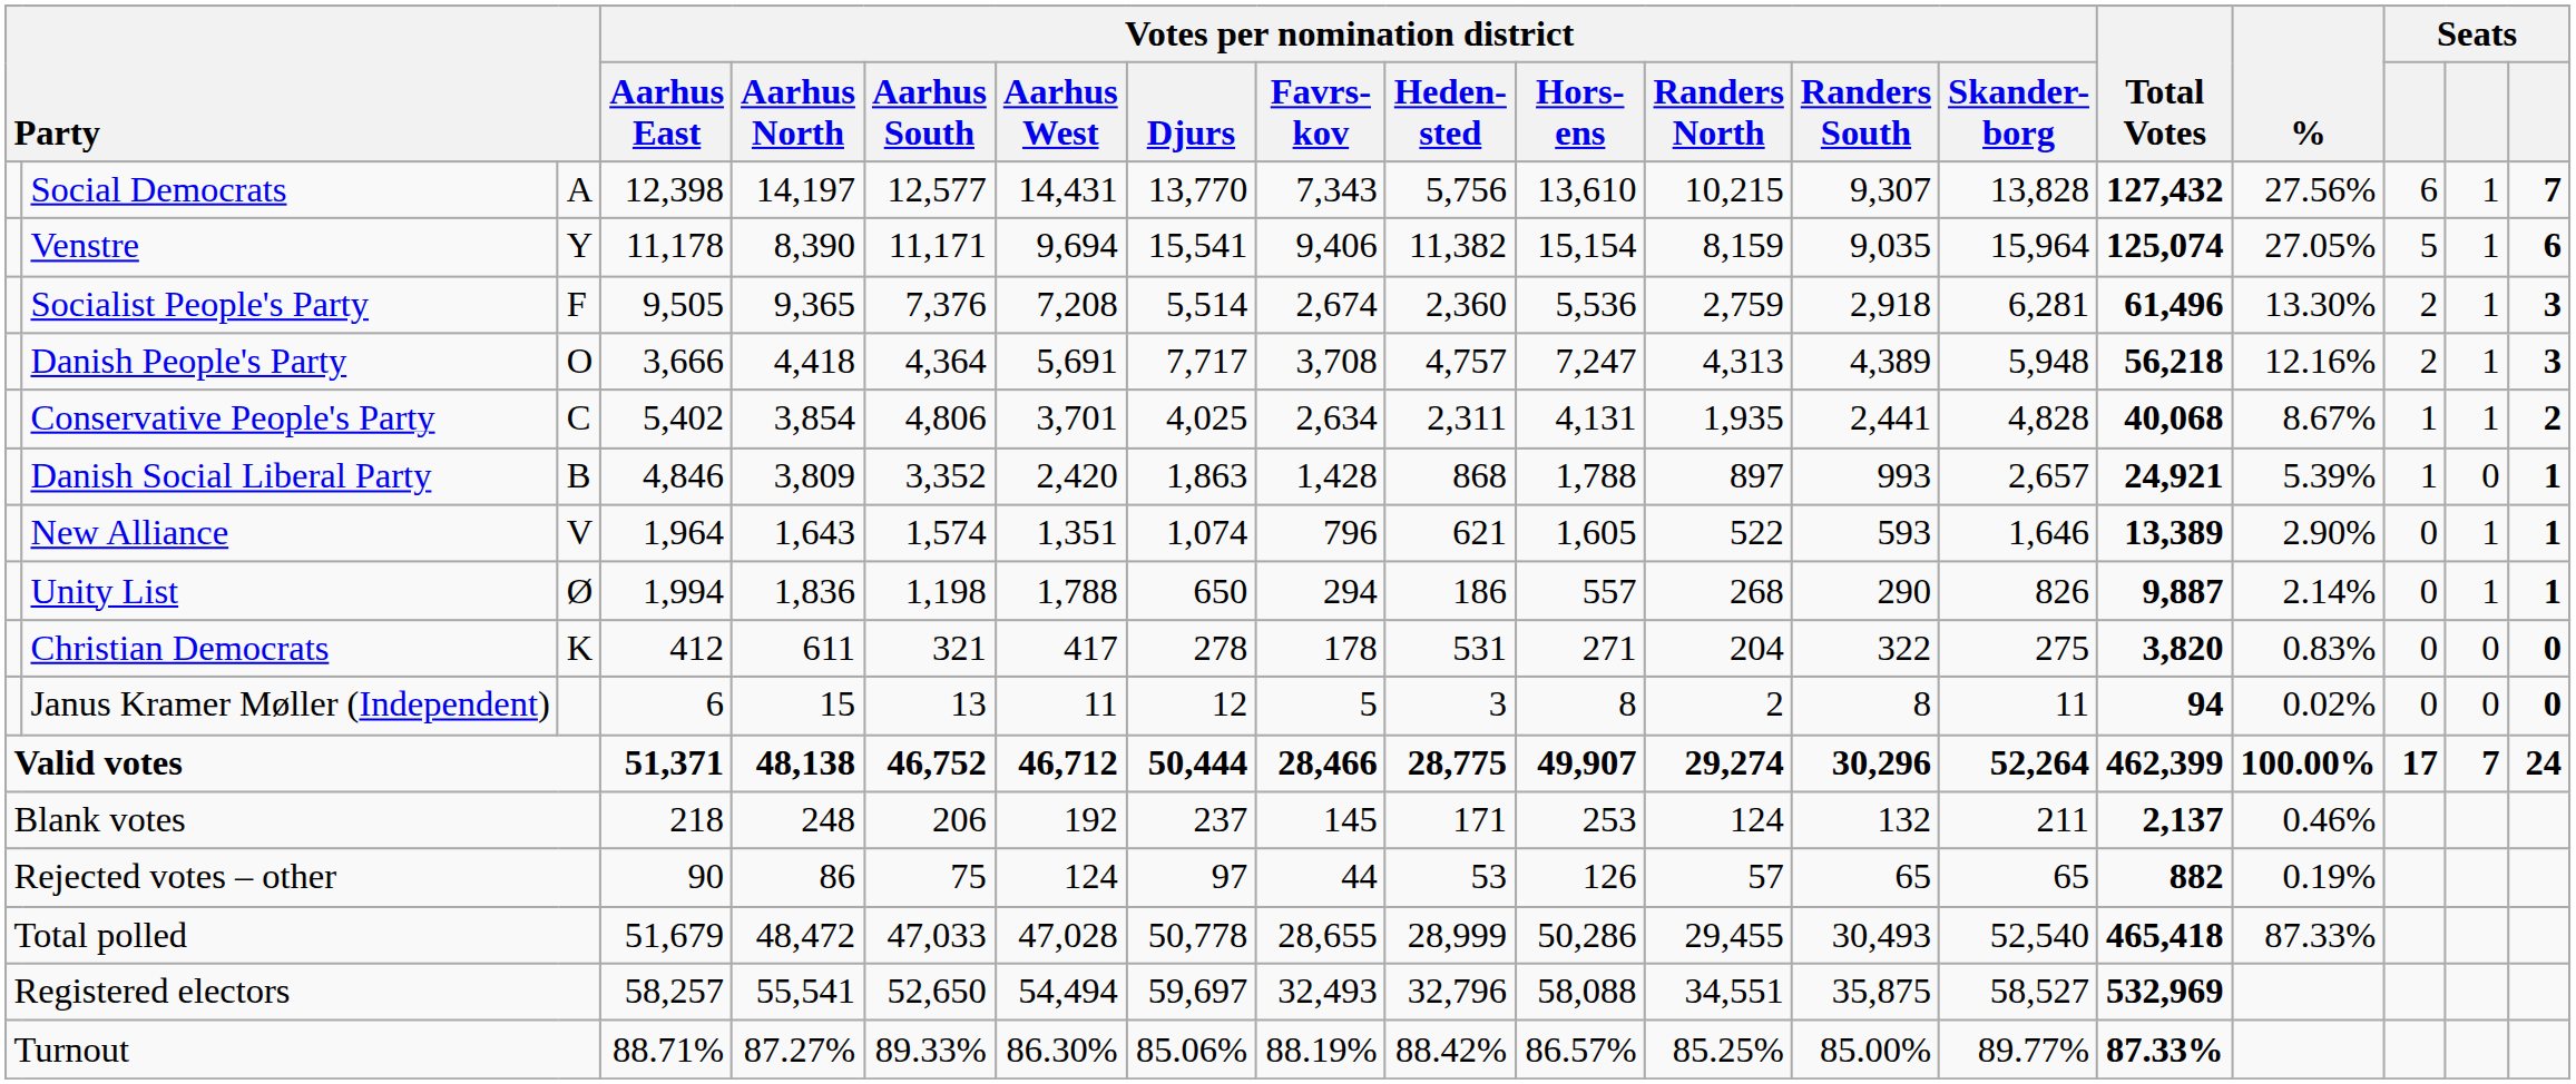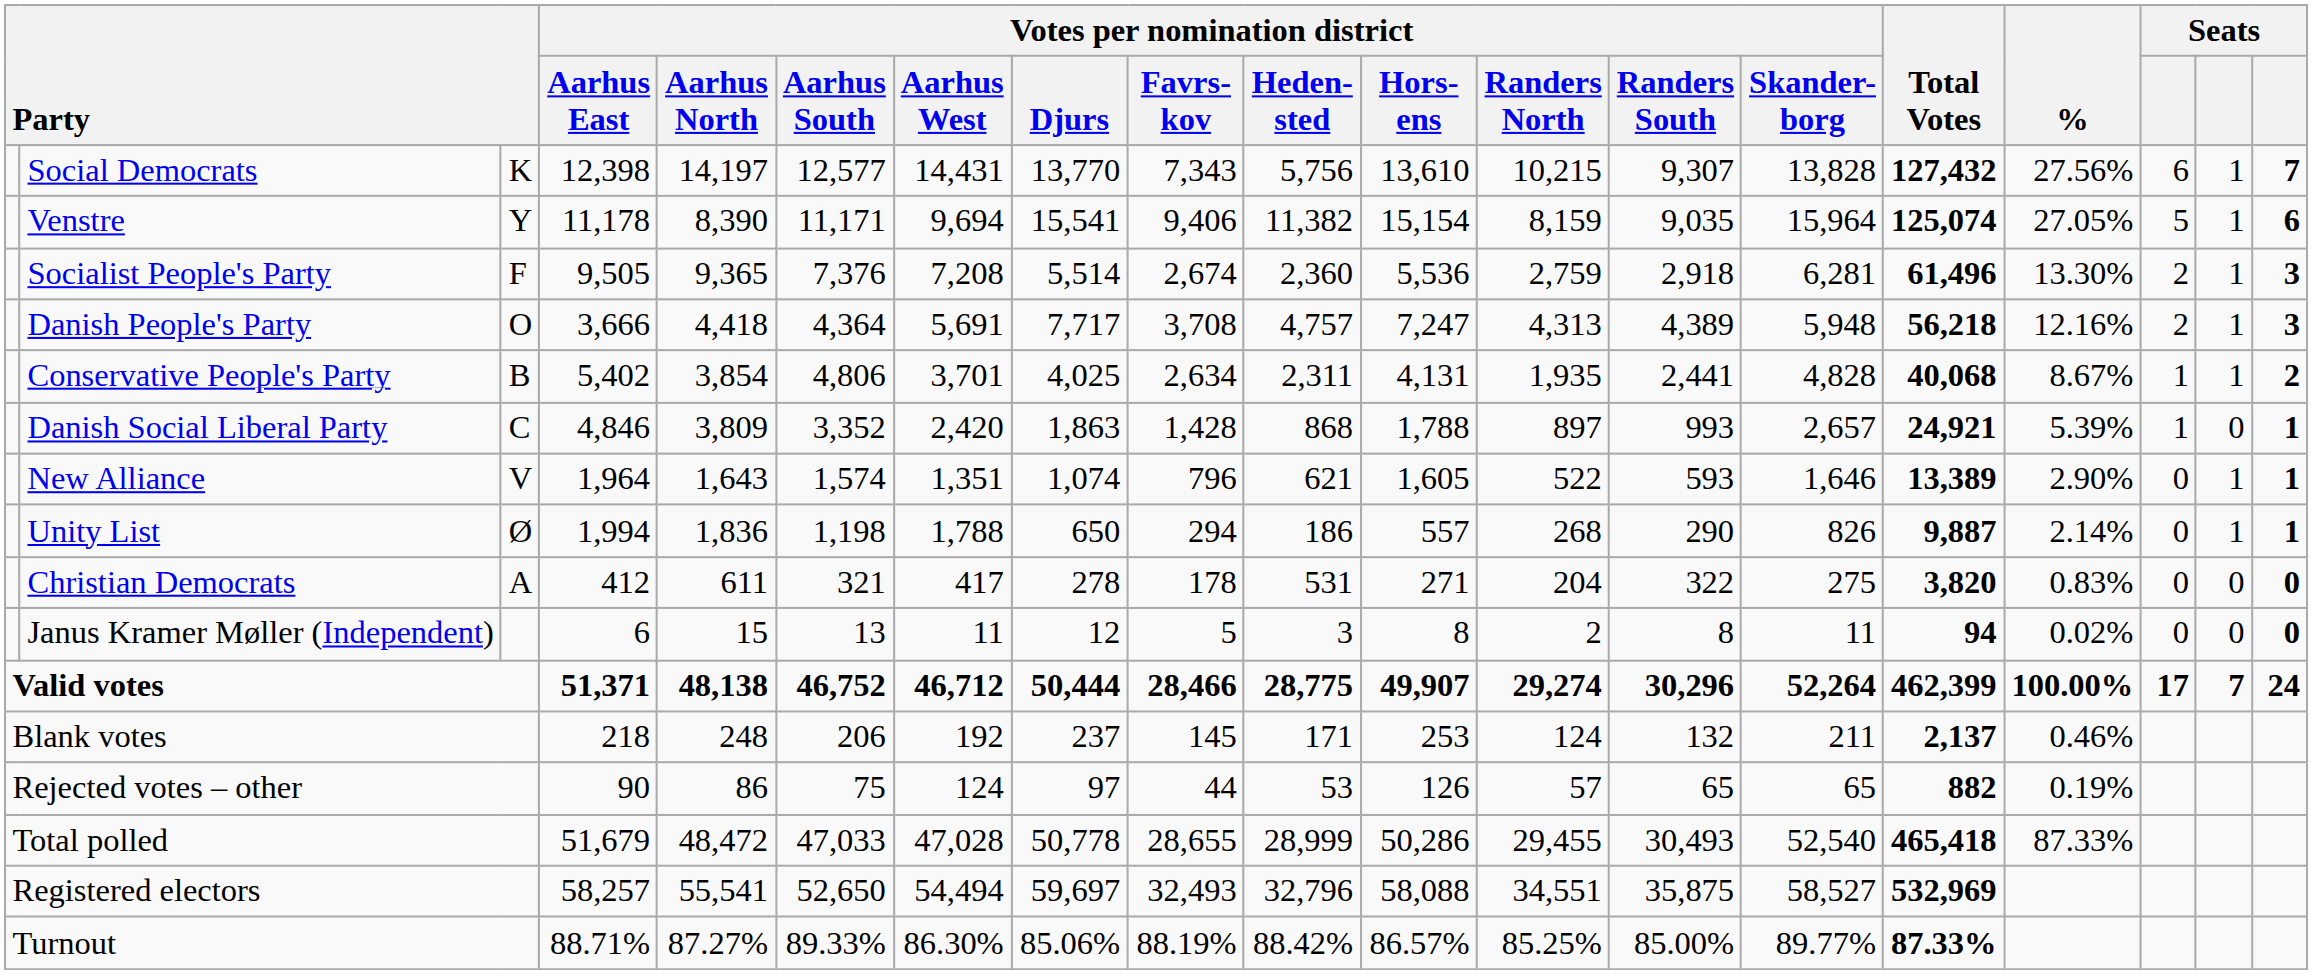 <table class="wikitable" border="1" style="text-align:right;">
 <tr>
 <th style="text-align:left;" valign=bottom rowspan=2 colspan=3>Party</th>
 <th colspan=11>Votes per nomination district</th>
 <th align=center valign=bottom rowspan=2 width="50">Total Votes</th>
 <th align=center valign=bottom rowspan=2 width="50">%</th>
 <th colspan=3>Seats</th>
 </tr>
 <tr>
 <th align=center valign=bottom width="50"><a href='#'>Aarhus East</a></th>
 <th align=center valign=bottom width="50"><a href='#'>Aarhus North</a></th>
 <th align=center valign=bottom width="50"><a href='#'>Aarhus South</a></th>
 <th align=center valign=bottom width="50"><a href='#'>Aarhus West</a></th>
 <th align=center valign=bottom width="50"><a href='#'>Djurs</a></th>
 <th align=center valign=bottom width="50"><a href='#'>Favrs- kov</a></th>
 <th align=center valign=bottom width="50"><a href='#'>Heden- sted</a></th>
 <th align=center valign=bottom width="50"><a href='#'>Hors- ens</a></th>
 <th align=center valign=bottom width="50"><a href='#'>Randers North</a></th>
 <th align=center valign=bottom width="50"><a href='#'>Randers South</a></th>
 <th align=center valign=bottom width="50"><a href='#'>Skander- borg</a></th>
 <th align=center valign=bottom width="20"><small></small></th>
 <th align=center valign=bottom width="20"><small><a href='#'></a></small></th>
 <th align=center valign=bottom width="20"><small></small></th>
 </tr>
 <tr>
 <td></td>
 <td align=left><a href='#'>Social Democrats</a></td>
-<td align=left>A</td>
+<td align=left>K</td>
 <td>12,398</td>
 <td>14,197</td>
 <td>12,577</td>
 <td>14,431</td>
 <td>13,770</td>
 <td>7,343</td>
 <td>5,756</td>
 <td>13,610</td>
 <td>10,215</td>
 <td>9,307</td>
 <td>13,828</td>
 <td><strong>127,432</strong></td>
 <td>27.56%</td>
 <td>6</td>
 <td>1</td>
 <td><strong>7</strong></td>
 </tr>
 <tr>
 <td></td>
 <td align=left><a href='#'>Venstre</a></td>
 <td align=left>Y</td>
 <td>11,178</td>
 <td>8,390</td>
 <td>11,171</td>
 <td>9,694</td>
 <td>15,541</td>
 <td>9,406</td>
 <td>11,382</td>
 <td>15,154</td>
 <td>8,159</td>
 <td>9,035</td>
 <td>15,964</td>
 <td><strong>125,074</strong></td>
 <td>27.05%</td>
 <td>5</td>
 <td>1</td>
 <td><strong>6</strong></td>
 </tr>
 <tr>
 <td></td>
 <td align=left><a href='#'>Socialist People's Party</a></td>
 <td align=left>F</td>
 <td>9,505</td>
 <td>9,365</td>
 <td>7,376</td>
 <td>7,208</td>
 <td>5,514</td>
 <td>2,674</td>
 <td>2,360</td>
 <td>5,536</td>
 <td>2,759</td>
 <td>2,918</td>
 <td>6,281</td>
 <td><strong>61,496</strong></td>
 <td>13.30%</td>
 <td>2</td>
 <td>1</td>
 <td><strong>3</strong></td>
 </tr>
 <tr>
 <td></td>
 <td align=left><a href='#'>Danish People's Party</a></td>
 <td align=left>O</td>
 <td>3,666</td>
 <td>4,418</td>
 <td>4,364</td>
 <td>5,691</td>
 <td>7,717</td>
 <td>3,708</td>
 <td>4,757</td>
 <td>7,247</td>
 <td>4,313</td>
 <td>4,389</td>
 <td>5,948</td>
 <td><strong>56,218</strong></td>
 <td>12.16%</td>
 <td>2</td>
 <td>1</td>
 <td><strong>3</strong></td>
 </tr>
 <tr>
 <td></td>
 <td align=left style="white-space: nowrap;"><a href='#'>Conservative People's Party</a></td>
-<td align=left>C</td>
+<td align=left>B</td>
 <td>5,402</td>
 <td>3,854</td>
 <td>4,806</td>
 <td>3,701</td>
 <td>4,025</td>
 <td>2,634</td>
 <td>2,311</td>
 <td>4,131</td>
 <td>1,935</td>
 <td>2,441</td>
 <td>4,828</td>
 <td><strong>40,068</strong></td>
 <td>8.67%</td>
 <td>1</td>
 <td>1</td>
 <td><strong>2</strong></td>
 </tr>
 <tr>
 <td></td>
 <td align=left><a href='#'>Danish Social Liberal Party</a></td>
-<td align=left>B</td>
+<td align=left>C</td>
 <td>4,846</td>
 <td>3,809</td>
 <td>3,352</td>
 <td>2,420</td>
 <td>1,863</td>
 <td>1,428</td>
 <td>868</td>
 <td>1,788</td>
 <td>897</td>
 <td>993</td>
 <td>2,657</td>
 <td><strong>24,921</strong></td>
 <td>5.39%</td>
 <td>1</td>
 <td>0</td>
 <td><strong>1</strong></td>
 </tr>
 <tr>
 <td></td>
 <td align=left><a href='#'>New Alliance</a></td>
 <td align=left>V</td>
 <td>1,964</td>
 <td>1,643</td>
 <td>1,574</td>
 <td>1,351</td>
 <td>1,074</td>
 <td>796</td>
 <td>621</td>
 <td>1,605</td>
 <td>522</td>
 <td>593</td>
 <td>1,646</td>
 <td><strong>13,389</strong></td>
 <td>2.90%</td>
 <td>0</td>
 <td>1</td>
 <td><strong>1</strong></td>
 </tr>
 <tr>
 <td></td>
 <td align=left><a href='#'>Unity List</a></td>
 <td align=left>Ø</td>
 <td>1,994</td>
 <td>1,836</td>
 <td>1,198</td>
 <td>1,788</td>
 <td>650</td>
 <td>294</td>
 <td>186</td>
 <td>557</td>
 <td>268</td>
 <td>290</td>
 <td>826</td>
 <td><strong>9,887</strong></td>
 <td>2.14%</td>
 <td>0</td>
 <td>1</td>
 <td><strong>1</strong></td>
 </tr>
 <tr>
 <td></td>
 <td align=left><a href='#'>Christian Democrats</a></td>
-<td align=left>K</td>
+<td align=left>A</td>
 <td>412</td>
 <td>611</td>
 <td>321</td>
 <td>417</td>
 <td>278</td>
 <td>178</td>
 <td>531</td>
 <td>271</td>
 <td>204</td>
 <td>322</td>
 <td>275</td>
 <td><strong>3,820</strong></td>
 <td>0.83%</td>
 <td>0</td>
 <td>0</td>
 <td><strong>0</strong></td>
 </tr>
 <tr>
 <td></td>
 <td align=left>Janus Kramer Møller (<a href='#'>Independent</a>)</td>
 <td></td>
 <td>6</td>
 <td>15</td>
 <td>13</td>
 <td>11</td>
 <td>12</td>
 <td>5</td>
 <td>3</td>
 <td>8</td>
 <td>2</td>
 <td>8</td>
 <td>11</td>
 <td><strong>94</strong></td>
 <td>0.02%</td>
 <td>0</td>
 <td>0</td>
 <td><strong>0</strong></td>
 </tr>
 <tr style="font-weight:bold">
 <td align=left colspan=3>Valid votes</td>
 <td>51,371</td>
 <td>48,138</td>
 <td>46,752</td>
 <td>46,712</td>
 <td>50,444</td>
 <td>28,466</td>
 <td>28,775</td>
 <td>49,907</td>
 <td>29,274</td>
 <td>30,296</td>
 <td>52,264</td>
 <td>462,399</td>
 <td>100.00%</td>
 <td>17</td>
 <td>7</td>
 <td>24</td>
 </tr>
 <tr>
 <td align=left colspan=3>Blank votes</td>
 <td>218</td>
 <td>248</td>
 <td>206</td>
 <td>192</td>
 <td>237</td>
 <td>145</td>
 <td>171</td>
 <td>253</td>
 <td>124</td>
 <td>132</td>
 <td>211</td>
 <td><strong>2,137</strong></td>
 <td>0.46%</td>
 <td></td>
 <td></td>
 <td></td>
 </tr>
 <tr>
 <td align=left colspan=3>Rejected votes – other</td>
 <td>90</td>
 <td>86</td>
 <td>75</td>
 <td>124</td>
 <td>97</td>
 <td>44</td>
 <td>53</td>
 <td>126</td>
 <td>57</td>
 <td>65</td>
 <td>65</td>
 <td><strong>882</strong></td>
 <td>0.19%</td>
 <td></td>
 <td></td>
 <td></td>
 </tr>
 <tr>
 <td align=left colspan=3>Total polled</td>
 <td>51,679</td>
 <td>48,472</td>
 <td>47,033</td>
 <td>47,028</td>
 <td>50,778</td>
 <td>28,655</td>
 <td>28,999</td>
 <td>50,286</td>
 <td>29,455</td>
 <td>30,493</td>
 <td>52,540</td>
 <td><strong>465,418</strong></td>
 <td>87.33%</td>
 <td></td>
 <td></td>
 <td></td>
 </tr>
 <tr>
 <td align=left colspan=3>Registered electors</td>
 <td>58,257</td>
 <td>55,541</td>
 <td>52,650</td>
 <td>54,494</td>
 <td>59,697</td>
 <td>32,493</td>
 <td>32,796</td>
 <td>58,088</td>
 <td>34,551</td>
 <td>35,875</td>
 <td>58,527</td>
 <td><strong>532,969</strong></td>
 <td></td>
 <td></td>
 <td></td>
 <td></td>
 </tr>
 <tr>
 <td align=left colspan=3>Turnout</td>
 <td>88.71%</td>
 <td>87.27%</td>
 <td>89.33%</td>
 <td>86.30%</td>
 <td>85.06%</td>
 <td>88.19%</td>
 <td>88.42%</td>
 <td>86.57%</td>
 <td>85.25%</td>
 <td>85.00%</td>
 <td>89.77%</td>
 <td><strong>87.33%</strong></td>
 <td></td>
 <td></td>
 <td></td>
 <td></td>
 </tr>
 </table>
